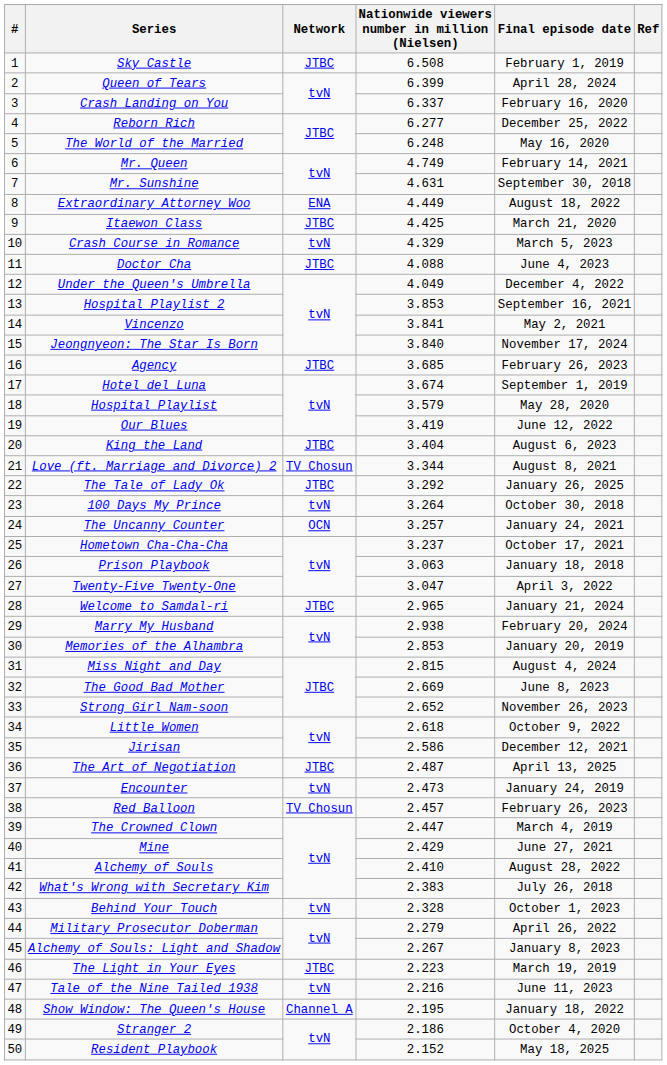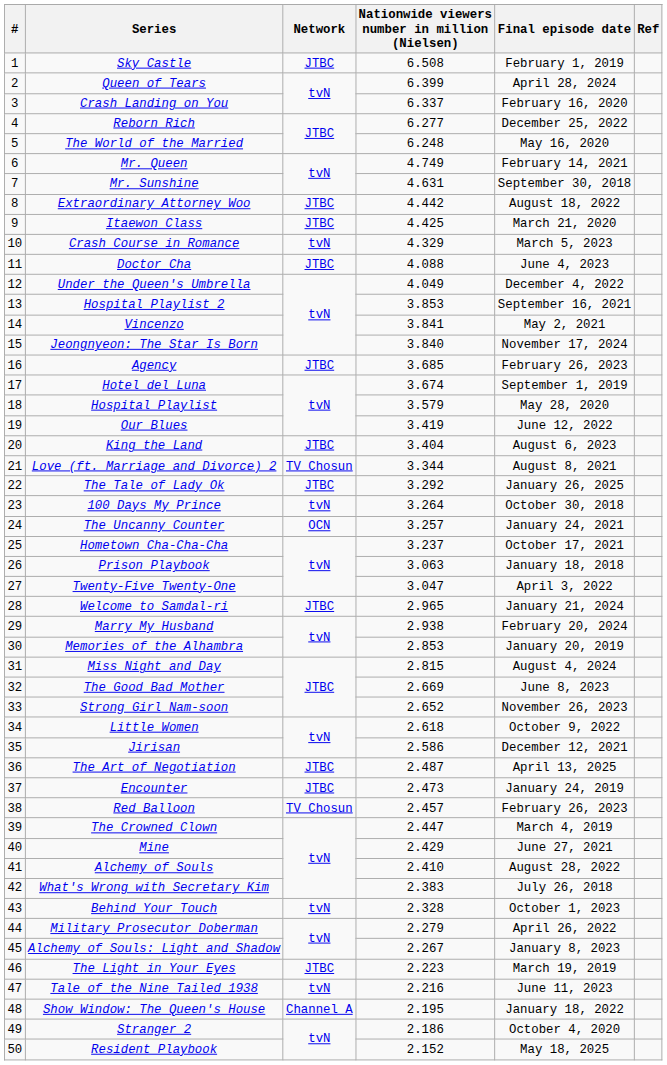 <table class="wikitable sortable" style="text-align: center">
 <tr>
 </tr>
 <tr>
 <th>#</th>
 <th>Series</th>
 <th>Network</th>
 <th>Nationwide viewers<br>number in million<br>(Nielsen)</th>
 <th data-sort-type=date>Final episode date</th>
 <th>Ref</th>
 </tr>
 <tr>
 <td>1</td>
 <td><em><a href='#'>Sky Castle</a></em></td>
 <td><a href='#'>JTBC</a></td>
 <td>6.508</td>
 <td>February 1, 2019</td>
 <td></td>
 </tr>
 <tr>
 <td>2</td>
 <td><em><a href='#'>Queen of Tears</a></em></td>
 <td rowspan="2"><a href='#'>tvN</a></td>
 <td>6.399</td>
 <td>April 28, 2024</td>
 <td></td>
 </tr>
 <tr>
 <td>3</td>
 <td><em><a href='#'>Crash Landing on You</a></em></td>
 <td>6.337</td>
 <td>February 16, 2020</td>
 <td></td>
 </tr>
 <tr>
 <td>4</td>
 <td><em><a href='#'>Reborn Rich</a></em></td>
 <td rowspan="2"><a href='#'>JTBC</a></td>
 <td>6.277</td>
 <td>December 25, 2022</td>
 <td></td>
 </tr>
 <tr>
 <td>5</td>
 <td><em><a href='#'>The World of the Married</a></em></td>
 <td>6.248</td>
 <td>May 16, 2020</td>
 <td></td>
 </tr>
 <tr>
 <td>6</td>
 <td><em><a href='#'>Mr. Queen</a></em></td>
 <td rowspan="2"><a href='#'>tvN</a></td>
 <td>4.749</td>
 <td>February 14, 2021</td>
 <td></td>
 </tr>
 <tr>
 <td>7</td>
 <td><em><a href='#'>Mr. Sunshine</a></em></td>
 <td>4.631</td>
 <td>September 30, 2018</td>
 <td></td>
 </tr>
 <tr>
 <td>8</td>
 <td><em><a href='#'>Extraordinary Attorney Woo</a></em></td>
-<td><a href='#'>ENA</a></td>
-<td>4.449</td>
+<td><a href='#'>JTBC</a></td>
+<td>4.442</td>
 <td>August 18, 2022</td>
 <td></td>
 </tr>
 <tr>
 <td>9</td>
 <td><em><a href='#'>Itaewon Class</a></em></td>
 <td><a href='#'>JTBC</a></td>
 <td>4.425</td>
 <td>March 21, 2020</td>
 <td></td>
 </tr>
 <tr>
 <td>10</td>
 <td><em><a href='#'>Crash Course in Romance</a></em></td>
 <td><a href='#'>tvN</a></td>
 <td>4.329</td>
 <td>March 5, 2023</td>
 <td></td>
 </tr>
 <tr>
 <td>11</td>
 <td><em><a href='#'>Doctor Cha</a></em></td>
 <td><a href='#'>JTBC</a></td>
 <td>4.088</td>
 <td>June 4, 2023</td>
 <td></td>
 </tr>
 <tr>
 <td>12</td>
 <td><em><a href='#'>Under the Queen's Umbrella</a></em></td>
 <td rowspan="4"><a href='#'>tvN</a></td>
 <td>4.049</td>
 <td>December 4, 2022</td>
 <td></td>
 </tr>
 <tr>
 <td>13</td>
 <td><em><a href='#'>Hospital Playlist 2</a></em></td>
 <td>3.853</td>
 <td>September 16, 2021</td>
 <td></td>
 </tr>
 <tr>
 <td>14</td>
 <td><em><a href='#'>Vincenzo</a></em></td>
 <td>3.841</td>
 <td>May 2, 2021</td>
 <td></td>
 </tr>
 <tr>
 <td>15</td>
 <td><em><a href='#'>Jeongnyeon: The Star Is Born</a></em></td>
 <td>3.840</td>
 <td>November 17, 2024</td>
 <td></td>
 </tr>
 <tr>
 <td>16</td>
 <td><em><a href='#'>Agency</a></em></td>
 <td><a href='#'>JTBC</a></td>
 <td>3.685</td>
 <td>February 26, 2023</td>
 <td></td>
 </tr>
 <tr>
 <td>17</td>
 <td><em><a href='#'>Hotel del Luna</a></em></td>
 <td rowspan="3"><a href='#'>tvN</a></td>
 <td>3.674</td>
 <td>September 1, 2019</td>
 <td></td>
 </tr>
 <tr>
 <td>18</td>
 <td><em><a href='#'>Hospital Playlist</a></em></td>
 <td>3.579</td>
 <td>May 28, 2020</td>
 <td></td>
 </tr>
 <tr>
 <td>19</td>
 <td><em><a href='#'>Our Blues</a></em></td>
 <td>3.419</td>
 <td>June 12, 2022</td>
 <td></td>
 </tr>
 <tr>
 <td>20</td>
 <td><em><a href='#'>King the Land</a></em></td>
 <td><a href='#'>JTBC</a></td>
 <td>3.404</td>
 <td>August 6, 2023</td>
 <td></td>
 </tr>
 <tr>
 <td>21</td>
 <td><em><a href='#'>Love (ft. Marriage and Divorce) 2</a></em></td>
 <td><a href='#'>TV Chosun</a></td>
 <td>3.344</td>
 <td>August 8, 2021</td>
 <td></td>
 </tr>
 <tr>
 <td>22</td>
 <td><em><a href='#'>The Tale of Lady Ok</a></em></td>
 <td><a href='#'>JTBC</a></td>
 <td>3.292</td>
 <td>January 26, 2025</td>
 <td></td>
 </tr>
 <tr>
 <td>23</td>
 <td><em><a href='#'>100 Days My Prince</a></em></td>
 <td><a href='#'>tvN</a></td>
 <td>3.264</td>
 <td>October 30, 2018</td>
 <td></td>
 </tr>
 <tr>
 <td>24</td>
 <td><em><a href='#'>The Uncanny Counter</a></em></td>
 <td><a href='#'>OCN</a></td>
 <td>3.257</td>
 <td>January 24, 2021</td>
 <td></td>
 </tr>
 <tr>
 <td>25</td>
 <td><em><a href='#'>Hometown Cha-Cha-Cha</a></em></td>
 <td rowspan="3"><a href='#'>tvN</a></td>
 <td>3.237</td>
 <td>October 17, 2021</td>
 <td></td>
 </tr>
 <tr>
 <td>26</td>
 <td><em><a href='#'>Prison Playbook</a></em></td>
 <td>3.063</td>
 <td>January 18, 2018</td>
 <td></td>
 </tr>
 <tr>
 <td>27</td>
 <td><em><a href='#'>Twenty-Five Twenty-One</a></em></td>
 <td>3.047</td>
 <td>April 3, 2022</td>
 <td></td>
 </tr>
 <tr>
 <td>28</td>
 <td><em><a href='#'>Welcome to Samdal-ri</a></em></td>
 <td><a href='#'>JTBC</a></td>
 <td>2.965</td>
 <td>January 21, 2024</td>
 <td></td>
 </tr>
 <tr>
 <td>29</td>
 <td><em><a href='#'>Marry My Husband</a></em></td>
 <td rowspan="2"><a href='#'>tvN</a></td>
 <td>2.938</td>
 <td>February 20, 2024</td>
 <td></td>
 </tr>
 <tr>
 <td>30</td>
 <td><em><a href='#'>Memories of the Alhambra</a></em></td>
 <td>2.853</td>
 <td>January 20, 2019</td>
 <td></td>
 </tr>
 <tr>
 <td>31</td>
 <td><em><a href='#'>Miss Night and Day</a></em></td>
 <td rowspan="3"><a href='#'>JTBC</a></td>
 <td>2.815</td>
 <td>August 4, 2024</td>
 <td></td>
 </tr>
 <tr>
 <td>32</td>
 <td><em><a href='#'>The Good Bad Mother</a></em></td>
 <td>2.669</td>
 <td>June 8, 2023</td>
 <td></td>
 </tr>
 <tr>
 <td>33</td>
 <td><em><a href='#'>Strong Girl Nam-soon</a></em></td>
 <td>2.652</td>
 <td>November 26, 2023</td>
 <td></td>
 </tr>
 <tr>
 <td>34</td>
 <td><em><a href='#'>Little Women</a></em></td>
 <td rowspan="2"><a href='#'>tvN</a></td>
 <td>2.618</td>
 <td>October 9, 2022</td>
 <td></td>
 </tr>
 <tr>
 <td>35</td>
 <td><em><a href='#'>Jirisan</a></em></td>
 <td>2.586</td>
 <td>December 12, 2021</td>
 <td></td>
 </tr>
 <tr>
 <td>36</td>
 <td><em><a href='#'>The Art of Negotiation</a></em></td>
 <td><a href='#'>JTBC</a></td>
 <td>2.487</td>
 <td>April 13, 2025</td>
 <td></td>
 </tr>
 <tr>
 <td>37</td>
 <td><em><a href='#'>Encounter</a></em></td>
-<td><a href='#'>tvN</a></td>
+<td><a href='#'>JTBC</a></td>
 <td>2.473</td>
 <td>January 24, 2019</td>
 <td></td>
 </tr>
 <tr>
 <td>38</td>
 <td><em><a href='#'>Red Balloon</a></em></td>
 <td><a href='#'>TV Chosun</a></td>
 <td>2.457</td>
 <td>February 26, 2023</td>
 <td></td>
 </tr>
 <tr>
 <td>39</td>
 <td><em><a href='#'>The Crowned Clown</a></em></td>
 <td rowspan="4"><a href='#'>tvN</a></td>
 <td>2.447</td>
 <td>March 4, 2019</td>
 <td></td>
 </tr>
 <tr>
 <td>40</td>
 <td><em><a href='#'>Mine</a></em></td>
 <td>2.429</td>
 <td>June 27, 2021</td>
 <td></td>
 </tr>
 <tr>
 <td>41</td>
 <td><em><a href='#'>Alchemy of Souls</a></em></td>
 <td>2.410</td>
 <td>August 28, 2022</td>
 <td></td>
 </tr>
 <tr>
 <td>42</td>
 <td><em><a href='#'>What's Wrong with Secretary Kim</a></em></td>
 <td>2.383</td>
 <td>July 26, 2018</td>
 <td></td>
 </tr>
 <tr>
 <td>43</td>
 <td><em><a href='#'>Behind Your Touch</a></em></td>
 <td><a href='#'>tvN</a></td>
 <td>2.328</td>
 <td>October 1, 2023</td>
 <td></td>
 </tr>
 <tr>
 <td>44</td>
 <td><em><a href='#'>Military Prosecutor Doberman</a></em></td>
 <td rowspan="2"><a href='#'>tvN</a></td>
 <td>2.279</td>
 <td>April 26, 2022</td>
 <td></td>
 </tr>
 <tr>
 <td>45</td>
 <td><em><a href='#'>Alchemy of Souls: Light and Shadow</a></em></td>
 <td>2.267</td>
 <td>January 8, 2023</td>
 <td></td>
 </tr>
 <tr>
 <td>46</td>
 <td><em><a href='#'>The Light in Your Eyes</a></em></td>
 <td><a href='#'>JTBC</a></td>
 <td>2.223</td>
 <td>March 19, 2019</td>
 <td></td>
 </tr>
 <tr>
 <td>47</td>
 <td><em><a href='#'>Tale of the Nine Tailed 1938</a></em></td>
 <td><a href='#'>tvN</a></td>
 <td>2.216</td>
 <td>June 11, 2023</td>
 <td></td>
 </tr>
 <tr>
 <td>48</td>
 <td><em><a href='#'>Show Window: The Queen's House</a></em></td>
 <td><a href='#'>Channel A</a></td>
 <td>2.195</td>
 <td>January 18, 2022</td>
 <td></td>
 </tr>
 <tr>
 <td>49</td>
 <td><em><a href='#'>Stranger 2</a></em></td>
 <td rowspan="2"><a href='#'>tvN</a></td>
 <td>2.186</td>
 <td>October 4, 2020</td>
 <td></td>
 </tr>
 <tr>
 <td>50</td>
 <td><em><a href='#'>Resident Playbook</a></em></td>
 <td>2.152</td>
 <td>May 18, 2025</td>
 <td></td>
 </tr>
 </table>
